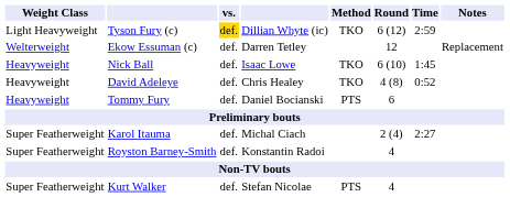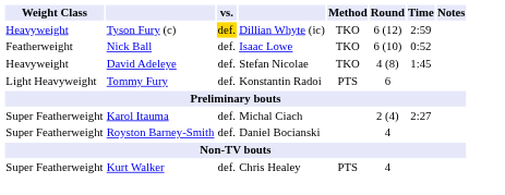 <table class="toccolours" style="font-size: 85%;">
 <tr>
 <th style="background:#e6e8fa; color:#000; text-align:center;">Weight Class</th>
 <th style="background:#e6e8fa; color:#000; text-align:center;"></th>
 <th style="background:#e6e8fa; color:#000; text-align:center;">vs.</th>
 <th style="background:#e6e8fa; color:#000; text-align:center;"></th>
 <th style="background:#e6e8fa; color:#000; text-align:center;">Method</th>
 <th style="background:#e6e8fa; color:#000; text-align:center;">Round</th>
 <th style="background:#e6e8fa; color:#000; text-align:center;">Time</th>
 <th style="background:#e6e8fa; color:#000; text-align:center;">Notes</th>
 </tr>
 <tr>
-<td>Light Heavyweight</td>
+<td><a href='#'>Heavyweight</a></td>
 <td> <a href='#'>Tyson Fury</a> (c)</td>
 <td style="background: gold;">def.</td>
 <td> <a href='#'>Dillian Whyte</a> (ic)</td>
 <td align="center">TKO</td>
 <td align="center">6 (12)</td>
 <td align="center">2:59</td>
 <td></td>
 </tr>
 <tr>
-<td><a href='#'>Welterweight</a></td>
-<td> <a href='#'>Ekow Essuman</a> (c)</td>
-<td>def.</td>
-<td> Darren Tetley</td>
-<td align="center"></td>
-<td align="center">12</td>
-<td></td>
-<td>Replacement</td>
-</tr>
-<tr>
-<td><a href='#'>Heavyweight</a></td>
+<td>Featherweight</td>
 <td> <a href='#'>Nick Ball</a></td>
 <td>def.</td>
 <td> <a href='#'>Isaac Lowe</a></td>
 <td align="center">TKO</td>
 <td align="center">6 (10)</td>
-<td align="center">1:45</td>
+<td align="center">0:52</td>
 <td></td>
 </tr>
 <tr>
 <td>Heavyweight</td>
 <td> <a href='#'>David Adeleye</a></td>
 <td>def.</td>
-<td> Chris Healey</td>
+<td> Stefan Nicolae</td>
 <td align="center">TKO</td>
 <td align="center">4 (8)</td>
-<td align="center">0:52</td>
+<td align="center">1:45</td>
 <td></td>
 </tr>
 <tr>
-<td><a href='#'>Heavyweight</a></td>
+<td>Light Heavyweight</td>
 <td> <a href='#'>Tommy Fury</a></td>
 <td>def.</td>
-<td> Daniel Bocianski</td>
+<td> Konstantin Radoi</td>
 <td align="center">PTS</td>
 <td align="center">6</td>
 <td></td>
 <td></td>
 </tr>
 <tr>
 <th colspan="8" style="background-color: #e6e8fa;">Preliminary bouts</th>
 </tr>
 <tr>
 <td>Super Featherweight</td>
 <td> <a href='#'>Karol Itauma</a></td>
 <td>def.</td>
 <td> Michal Ciach</td>
 <td align="center"></td>
 <td align="center">2 (4)</td>
 <td align="center">2:27</td>
 <td></td>
 </tr>
 <tr>
 <td>Super Featherweight</td>
 <td> <a href='#'>Royston Barney-Smith</a></td>
 <td>def.</td>
-<td> Konstantin Radoi</td>
+<td> Daniel Bocianski</td>
 <td align="center"></td>
 <td align="center">4</td>
 <td></td>
 <td></td>
 </tr>
 <tr>
 <th colspan="8" style="background-color: #e6e8fa;">Non-TV bouts</th>
 </tr>
 <tr>
 <td>Super Featherweight</td>
 <td> <a href='#'>Kurt Walker</a></td>
 <td>def.</td>
-<td> Stefan Nicolae</td>
+<td> Chris Healey</td>
 <td align="center">PTS</td>
 <td align="center">4</td>
 <td></td>
 <td></td>
 </tr>
 </table>
